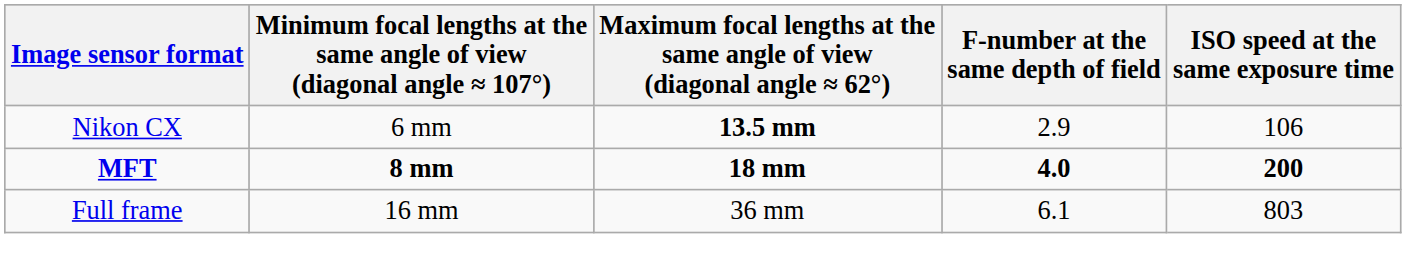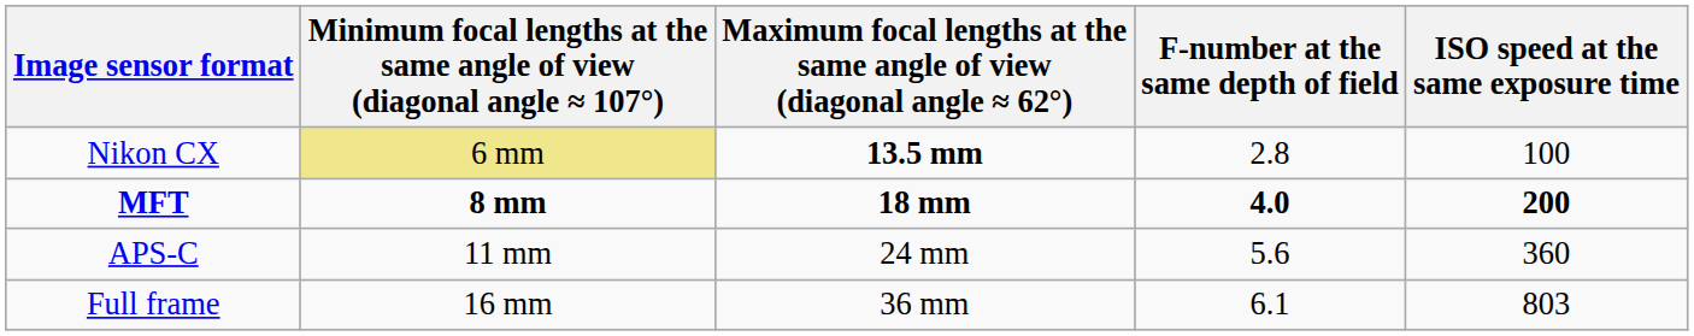 <table class="wikitable zebra">
 <tr>
 <th><a href='#'>Image sensor format</a></th>
 <th>Minimum focal lengths at the<br>same angle of view<br>(diagonal angle ≈ 107°)</th>
 <th>Maximum focal lengths at the<br>same angle of view<br>(diagonal angle ≈ 62°)</th>
 <th>F-number at the<br>same depth of field</th>
 <th>ISO speed at the<br>same exposure time</th>
 </tr>
 <tr>
 <td style="text-align:center"><a href='#'>Nikon CX</a></td>
-<td style="text-align:center">6 mm</td>
+<td style="background: khaki; text-align:center">6 mm</td>
 <td style="text-align:center"><strong>13.5 mm</strong></td>
-<td style="text-align:center">2.9</td>
-<td style="text-align:center">106</td>
+<td style="text-align:center">2.8</td>
+<td style="text-align:center">100</td>
 </tr>
 <tr>
 <td style="text-align:center"><strong><a href='#'>MFT</a></strong></td>
 <td style="text-align:center"><strong>8 mm</strong></td>
 <td style="text-align:center"><strong>18 mm</strong></td>
 <td style="text-align:center"><strong>4.0</strong></td>
 <td style="text-align:center"><strong>200</strong></td>
 </tr>
 <tr>
+<td style="text-align:center"><a href='#'>APS-C</a></td>
+<td style="text-align:center">11 mm</td>
+<td style="text-align:center">24 mm</td>
+<td style="text-align:center">5.6</td>
+<td style="text-align:center">360</td>
+</tr>
+<tr>
 <td style="text-align:center"><a href='#'>Full frame</a></td>
 <td style="text-align:center">16 mm</td>
 <td style="text-align:center">36 mm</td>
 <td style="text-align:center">6.1</td>
 <td style="text-align:center">803</td>
 </tr>
 </table>
